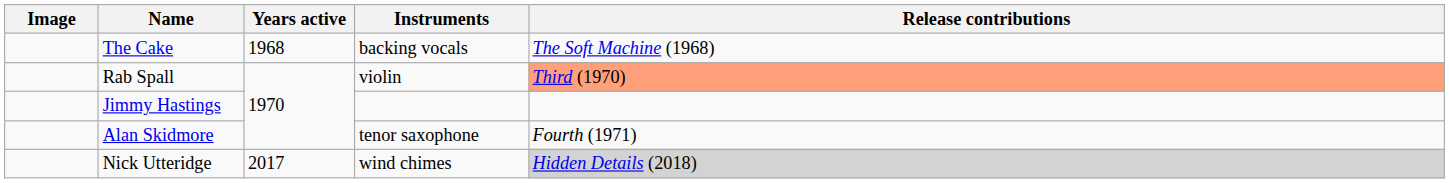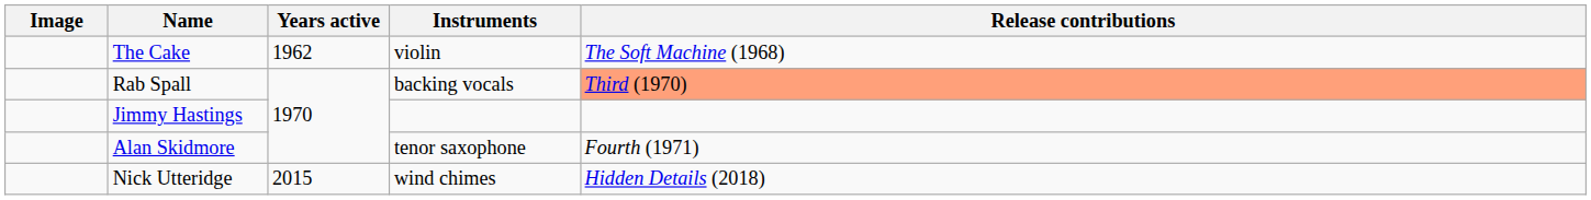 <table class="wikitable" border="1" width="100%">
 <tr>
 <th width="75">Image</th>
 <th width="120">Name</th>
 <th width="90">Years active</th>
 <th width="145">Instruments</th>
 <th>Release contributions</th>
 </tr>
 <tr>
 <td></td>
 <td><a href='#'>The Cake</a></td>
-<td>1968</td>
-<td>backing vocals</td>
+<td>1962</td>
+<td>violin</td>
 <td><em><a href='#'>The Soft Machine</a></em> (1968)</td>
 </tr>
 <tr>
 <td></td>
 <td>Rab Spall</td>
 <td rowspan="3">1970</td>
-<td>violin</td>
+<td>backing vocals</td>
 <td style="background: lightsalmon;"><em><a href='#'>Third</a></em> (1970)</td>
 </tr>
 <tr>
 <td></td>
 <td><a href='#'>Jimmy Hastings</a></td>
 <td></td>
 <td></td>
 </tr>
 <tr>
 <td></td>
 <td><a href='#'>Alan Skidmore</a></td>
 <td>tenor saxophone</td>
 <td><em>Fourth</em> (1971)</td>
 </tr>
 <tr>
 <td></td>
 <td>Nick Utteridge</td>
-<td>2017</td>
+<td>2015</td>
 <td>wind chimes</td>
-<td style="background: lightgrey;"><em><a href='#'>Hidden Details</a></em> (2018)</td>
+<td><em><a href='#'>Hidden Details</a></em> (2018)</td>
 </tr>
 </table>
